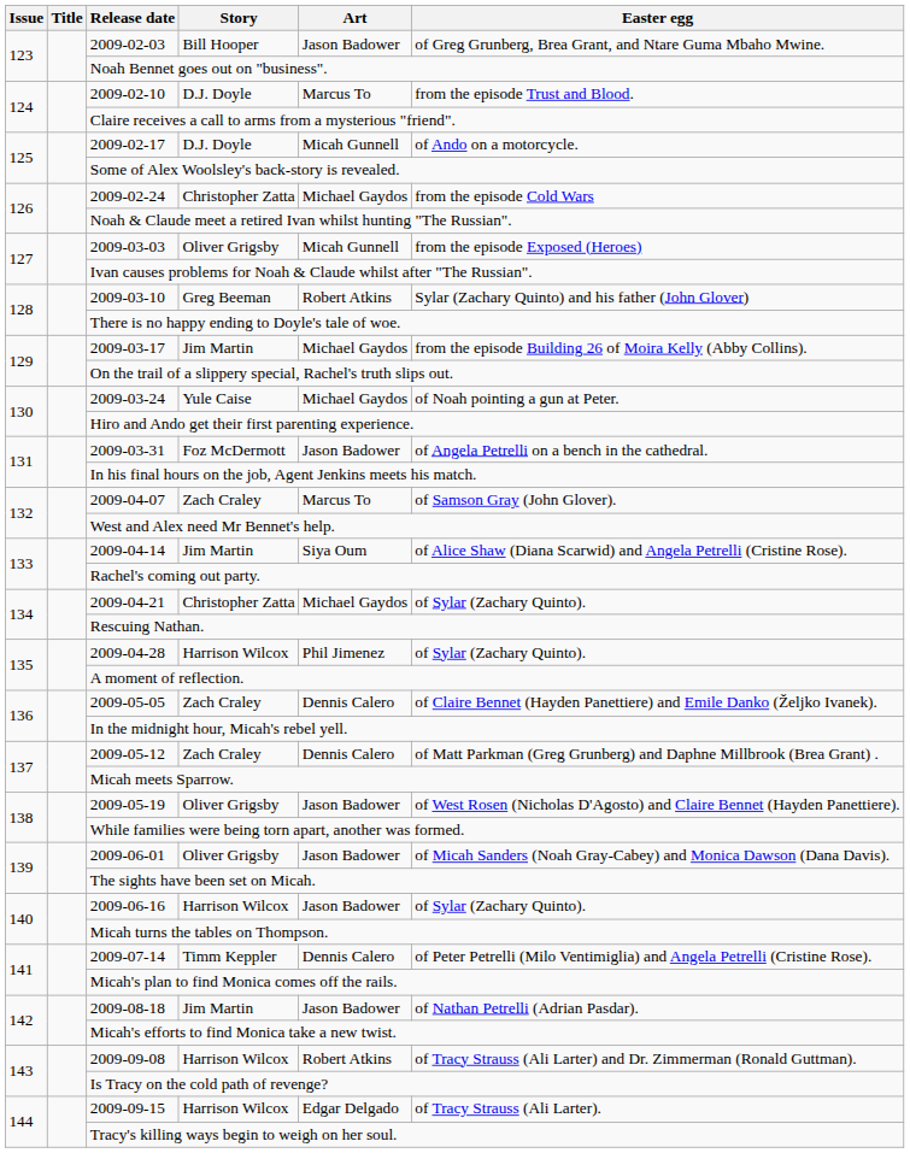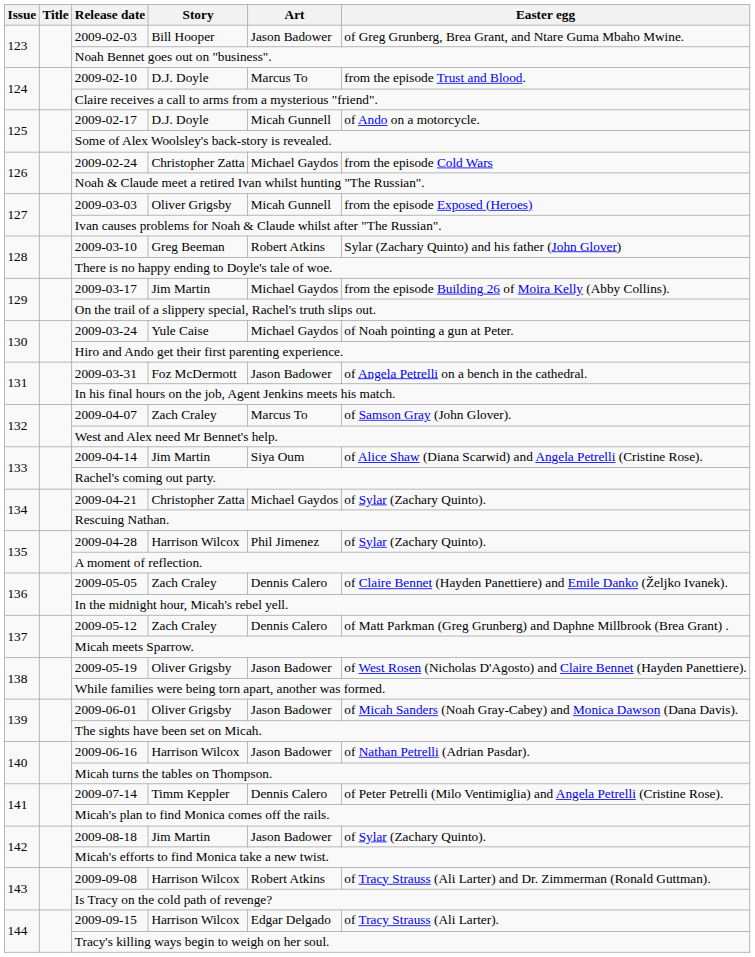 <table class="wikitable">
 <tr>
 <th>Issue</th>
 <th>Title</th>
 <th>Release date</th>
 <th>Story</th>
 <th>Art</th>
 <th>Easter egg</th>
 </tr>
 <tr>
 <td rowspan="2">123</td>
 <td rowspan="2"><strong> </strong></td>
 <td>2009-02-03</td>
 <td>Bill Hooper</td>
 <td>Jason Badower</td>
 <td> of Greg Grunberg, Brea Grant, and Ntare Guma Mbaho Mwine.</td>
 </tr>
 <tr>
 <td colspan="4">Noah Bennet goes out on "business".</td>
 </tr>
 <tr>
 <td rowspan="2">124</td>
 <td rowspan="2"><strong> </strong></td>
 <td>2009-02-10</td>
 <td>D.J. Doyle</td>
 <td>Marcus To</td>
 <td> from the episode <a href='#'>Trust and Blood</a>.</td>
 </tr>
 <tr>
 <td colspan="4">Claire receives a call to arms from a mysterious "friend".</td>
 </tr>
 <tr>
 <td rowspan="2">125</td>
 <td rowspan="2"><strong> </strong></td>
 <td>2009-02-17</td>
 <td>D.J. Doyle</td>
 <td>Micah Gunnell</td>
 <td> of <a href='#'>Ando</a> on a motorcycle.</td>
 </tr>
 <tr>
 <td colspan="4">Some of Alex Woolsley's back-story is revealed.</td>
 </tr>
 <tr>
 <td rowspan="2">126</td>
 <td rowspan="2"><strong> </strong></td>
 <td>2009-02-24</td>
 <td>Christopher Zatta</td>
 <td>Michael Gaydos</td>
 <td> from the episode <a href='#'>Cold Wars</a></td>
 </tr>
 <tr>
 <td colspan="4">Noah & Claude meet a retired Ivan whilst hunting "The Russian".</td>
 </tr>
 <tr>
 <td rowspan="2">127</td>
 <td rowspan="2"><strong> </strong></td>
 <td>2009-03-03</td>
 <td>Oliver Grigsby</td>
 <td>Micah Gunnell</td>
 <td> from the episode <a href='#'>Exposed (Heroes)</a></td>
 </tr>
 <tr>
 <td colspan="4">Ivan causes problems for Noah & Claude whilst after "The Russian".</td>
 </tr>
 <tr>
 <td rowspan="2">128</td>
 <td rowspan="2"><strong> </strong></td>
 <td>2009-03-10</td>
 <td>Greg Beeman</td>
 <td>Robert Atkins</td>
 <td> Sylar (Zachary Quinto) and his father (<a href='#'>John Glover</a>)</td>
 </tr>
 <tr>
 <td colspan="4">There is no happy ending to Doyle's tale of woe.</td>
 </tr>
 <tr>
 <td rowspan="2">129</td>
 <td rowspan="2"><strong> </strong></td>
 <td>2009-03-17</td>
 <td>Jim Martin</td>
 <td>Michael Gaydos</td>
 <td> from the episode <a href='#'>Building 26</a> of <a href='#'>Moira Kelly</a> (Abby Collins).</td>
 </tr>
 <tr>
 <td colspan="4">On the trail of a slippery special, Rachel's truth slips out.</td>
 </tr>
 <tr>
 <td rowspan="2">130</td>
 <td rowspan="2"><strong> </strong></td>
 <td>2009-03-24</td>
 <td>Yule Caise</td>
 <td>Michael Gaydos</td>
 <td> of Noah pointing a gun at Peter.</td>
 </tr>
 <tr>
 <td colspan="4">Hiro and Ando get their first parenting experience.</td>
 </tr>
 <tr>
 <td rowspan="2">131</td>
 <td rowspan="2"><strong> </strong></td>
 <td>2009-03-31</td>
 <td>Foz McDermott</td>
 <td>Jason Badower</td>
 <td> of <a href='#'>Angela Petrelli</a> on a bench in the cathedral.</td>
 </tr>
 <tr>
 <td colspan="4">In his final hours on the job, Agent Jenkins meets his match.</td>
 </tr>
 <tr>
 <td rowspan="2">132</td>
 <td rowspan="2"><strong> </strong></td>
 <td>2009-04-07</td>
 <td>Zach Craley</td>
 <td>Marcus To</td>
 <td> of <a href='#'>Samson Gray</a> (John Glover).</td>
 </tr>
 <tr>
 <td colspan="4">West and Alex need Mr Bennet's help.</td>
 </tr>
 <tr>
 <td rowspan="2">133</td>
 <td rowspan="2"><strong> </strong></td>
 <td>2009-04-14</td>
 <td>Jim Martin</td>
 <td>Siya Oum</td>
 <td> of <a href='#'>Alice Shaw</a> (Diana Scarwid) and <a href='#'>Angela Petrelli</a> (Cristine Rose).</td>
 </tr>
 <tr>
 <td colspan="4">Rachel's coming out party.</td>
 </tr>
 <tr>
 <td rowspan="2">134</td>
 <td rowspan="2"><strong> </strong></td>
 <td>2009-04-21</td>
 <td>Christopher Zatta</td>
 <td>Michael Gaydos</td>
 <td> of <a href='#'>Sylar</a> (Zachary Quinto).</td>
 </tr>
 <tr>
 <td colspan="4">Rescuing Nathan.</td>
 </tr>
 <tr>
 <td rowspan="2">135</td>
 <td rowspan="2"><strong> </strong></td>
 <td>2009-04-28</td>
 <td>Harrison Wilcox</td>
 <td>Phil Jimenez</td>
 <td> of <a href='#'>Sylar</a> (Zachary Quinto).</td>
 </tr>
 <tr>
 <td colspan="4">A moment of reflection.</td>
 </tr>
 <tr>
 <td rowspan="2">136</td>
 <td rowspan="2"><strong> </strong></td>
 <td>2009-05-05</td>
 <td>Zach Craley</td>
 <td>Dennis Calero</td>
 <td> of <a href='#'>Claire Bennet</a> (Hayden Panettiere) and <a href='#'>Emile Danko</a> (Željko Ivanek).</td>
 </tr>
 <tr>
 <td colspan="4">In the midnight hour, Micah's rebel yell.</td>
 </tr>
 <tr>
 <td rowspan="2">137</td>
 <td rowspan="2"><strong> </strong></td>
 <td>2009-05-12</td>
 <td>Zach Craley</td>
 <td>Dennis Calero</td>
 <td> of Matt Parkman (Greg Grunberg) and Daphne Millbrook (Brea Grant) .</td>
 </tr>
 <tr>
 <td colspan="4">Micah meets Sparrow.</td>
 </tr>
 <tr>
 <td rowspan="2">138</td>
 <td rowspan="2"><strong> </strong></td>
 <td>2009-05-19</td>
 <td>Oliver Grigsby</td>
 <td>Jason Badower</td>
 <td> of <a href='#'>West Rosen</a> (Nicholas D'Agosto) and <a href='#'>Claire Bennet</a> (Hayden Panettiere).</td>
 </tr>
 <tr>
 <td colspan="4">While families were being torn apart, another was formed.</td>
 </tr>
 <tr>
 <td rowspan="2">139</td>
 <td rowspan="2"><strong> </strong></td>
 <td>2009-06-01</td>
 <td>Oliver Grigsby</td>
 <td>Jason Badower</td>
 <td> of <a href='#'>Micah Sanders</a> (Noah Gray-Cabey) and <a href='#'>Monica Dawson</a> (Dana Davis).</td>
 </tr>
 <tr>
 <td colspan="4">The sights have been set on Micah.</td>
 </tr>
 <tr>
 <td rowspan="2">140</td>
 <td rowspan="2"><strong> </strong></td>
 <td>2009-06-16</td>
 <td>Harrison Wilcox</td>
 <td>Jason Badower</td>
-<td> of <a href='#'>Sylar</a> (Zachary Quinto).</td>
+<td> of <a href='#'>Nathan Petrelli</a> (Adrian Pasdar).</td>
 </tr>
 <tr>
 <td colspan="4">Micah turns the tables on Thompson.</td>
 </tr>
 <tr>
 <td rowspan="2">141</td>
 <td rowspan="2"><strong> </strong></td>
 <td>2009-07-14</td>
 <td>Timm Keppler</td>
 <td>Dennis Calero</td>
 <td> of Peter Petrelli (Milo Ventimiglia) and <a href='#'>Angela Petrelli</a> (Cristine Rose).</td>
 </tr>
 <tr>
 <td colspan="4">Micah's plan to find Monica comes off the rails.</td>
 </tr>
 <tr>
 <td rowspan="2">142</td>
 <td rowspan="2"><strong> </strong></td>
 <td>2009-08-18</td>
 <td>Jim Martin</td>
 <td>Jason Badower</td>
-<td> of <a href='#'>Nathan Petrelli</a> (Adrian Pasdar).</td>
+<td> of <a href='#'>Sylar</a> (Zachary Quinto).</td>
 </tr>
 <tr>
 <td colspan="4">Micah's efforts to find Monica take a new twist.</td>
 </tr>
 <tr>
 <td rowspan="2">143</td>
 <td rowspan="2"><strong> </strong></td>
 <td>2009-09-08</td>
 <td>Harrison Wilcox</td>
 <td>Robert Atkins</td>
 <td> of <a href='#'>Tracy Strauss</a> (Ali Larter) and Dr. Zimmerman (Ronald Guttman).</td>
 </tr>
 <tr>
 <td colspan="4">Is Tracy on the cold path of revenge?</td>
 </tr>
 <tr>
 <td rowspan="2">144</td>
 <td rowspan="2"><strong> </strong></td>
 <td>2009-09-15</td>
 <td>Harrison Wilcox</td>
 <td>Edgar Delgado</td>
 <td> of <a href='#'>Tracy Strauss</a> (Ali Larter).</td>
 </tr>
 <tr>
 <td colspan="4">Tracy's killing ways begin to weigh on her soul.</td>
 </tr>
 </table>
